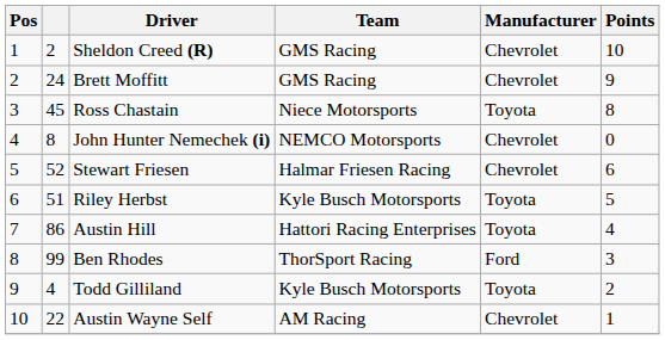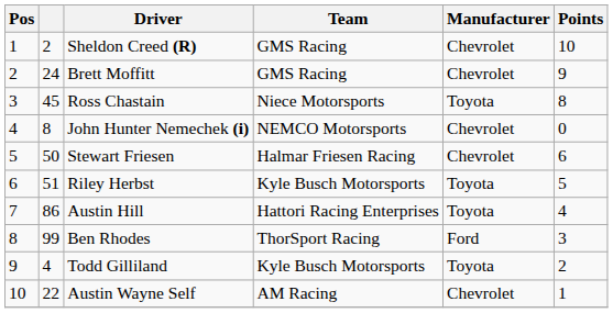 <table class="wikitable" style="font-size:98%">
 <tr>
 <th>Pos</th>
 <th></th>
 <th>Driver</th>
 <th>Team</th>
 <th>Manufacturer</th>
 <th>Points</th>
 </tr>
 <tr>
 <td>1</td>
 <td>2</td>
 <td>Sheldon Creed <strong>(R)</strong></td>
 <td>GMS Racing</td>
 <td>Chevrolet</td>
 <td>10</td>
 </tr>
 <tr>
 <td>2</td>
 <td>24</td>
 <td>Brett Moffitt</td>
 <td>GMS Racing</td>
 <td>Chevrolet</td>
 <td>9</td>
 </tr>
 <tr>
 <td>3</td>
 <td>45</td>
 <td>Ross Chastain</td>
 <td>Niece Motorsports</td>
 <td>Toyota</td>
 <td>8</td>
 </tr>
 <tr>
 <td>4</td>
 <td>8</td>
 <td>John Hunter Nemechek <strong>(i)</strong></td>
 <td>NEMCO Motorsports</td>
 <td>Chevrolet</td>
 <td>0</td>
 </tr>
 <tr>
 <td>5</td>
-<td>52</td>
+<td>50</td>
 <td>Stewart Friesen</td>
 <td>Halmar Friesen Racing</td>
 <td>Chevrolet</td>
 <td>6</td>
 </tr>
 <tr>
 <td>6</td>
 <td>51</td>
 <td>Riley Herbst</td>
 <td>Kyle Busch Motorsports</td>
 <td>Toyota</td>
 <td>5</td>
 </tr>
 <tr>
 <td>7</td>
 <td>86</td>
 <td>Austin Hill</td>
 <td>Hattori Racing Enterprises</td>
 <td>Toyota</td>
 <td>4</td>
 </tr>
 <tr>
 <td>8</td>
 <td>99</td>
 <td>Ben Rhodes</td>
 <td>ThorSport Racing</td>
 <td>Ford</td>
 <td>3</td>
 </tr>
 <tr>
 <td>9</td>
 <td>4</td>
 <td>Todd Gilliland</td>
 <td>Kyle Busch Motorsports</td>
 <td>Toyota</td>
 <td>2</td>
 </tr>
 <tr>
 <td>10</td>
 <td>22</td>
 <td>Austin Wayne Self</td>
 <td>AM Racing</td>
 <td>Chevrolet</td>
 <td>1</td>
 </tr>
 <tr>
 </tr>
 </table>
